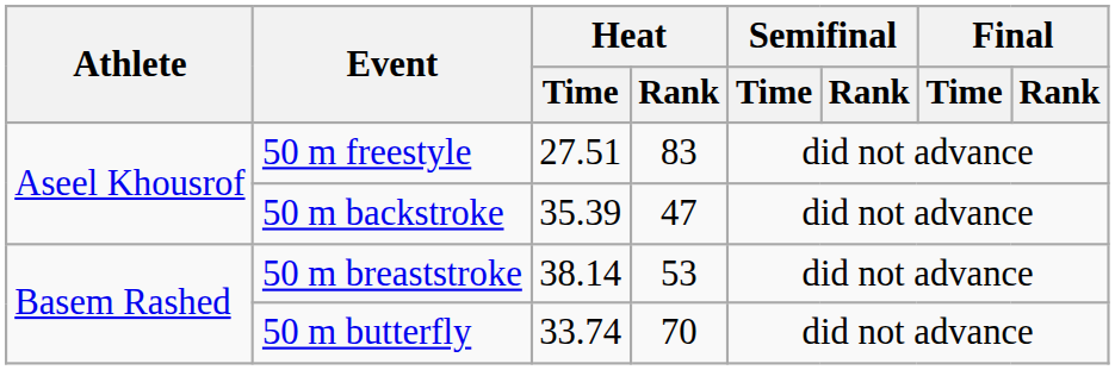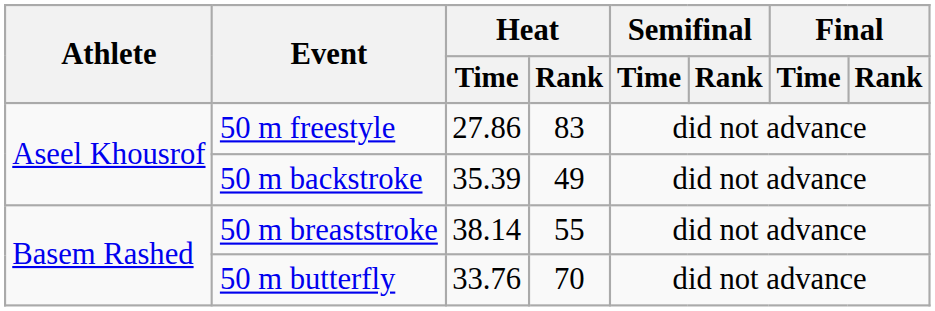 <table class="wikitable" style="text-align:center; font-size:90%">
 <tr>
 <th rowspan="2">Athlete</th>
 <th rowspan="2">Event</th>
 <th colspan="2">Heat</th>
 <th colspan="2">Semifinal</th>
 <th colspan="2">Final</th>
 </tr>
 <tr style="font-size:95%">
 <th>Time</th>
 <th>Rank</th>
 <th>Time</th>
 <th>Rank</th>
 <th>Time</th>
 <th>Rank</th>
 </tr>
 <tr>
 <td align=left rowspan=2><a href='#'>Aseel Khousrof</a></td>
 <td align=left><a href='#'>50 m freestyle</a></td>
-<td>27.51</td>
+<td>27.86</td>
 <td>83</td>
 <td colspan=4>did not advance</td>
 </tr>
 <tr>
 <td align=left><a href='#'>50 m backstroke</a></td>
 <td>35.39</td>
-<td>47</td>
+<td>49</td>
 <td colspan=4>did not advance</td>
 </tr>
 <tr>
 <td align=left rowspan=2><a href='#'>Basem Rashed</a></td>
 <td align=left><a href='#'>50 m breaststroke</a></td>
 <td>38.14</td>
-<td>53</td>
+<td>55</td>
 <td colspan=4>did not advance</td>
 </tr>
 <tr>
 <td align=left><a href='#'>50 m butterfly</a></td>
-<td>33.74</td>
+<td>33.76</td>
 <td>70</td>
 <td colspan=4>did not advance</td>
 </tr>
 </table>
